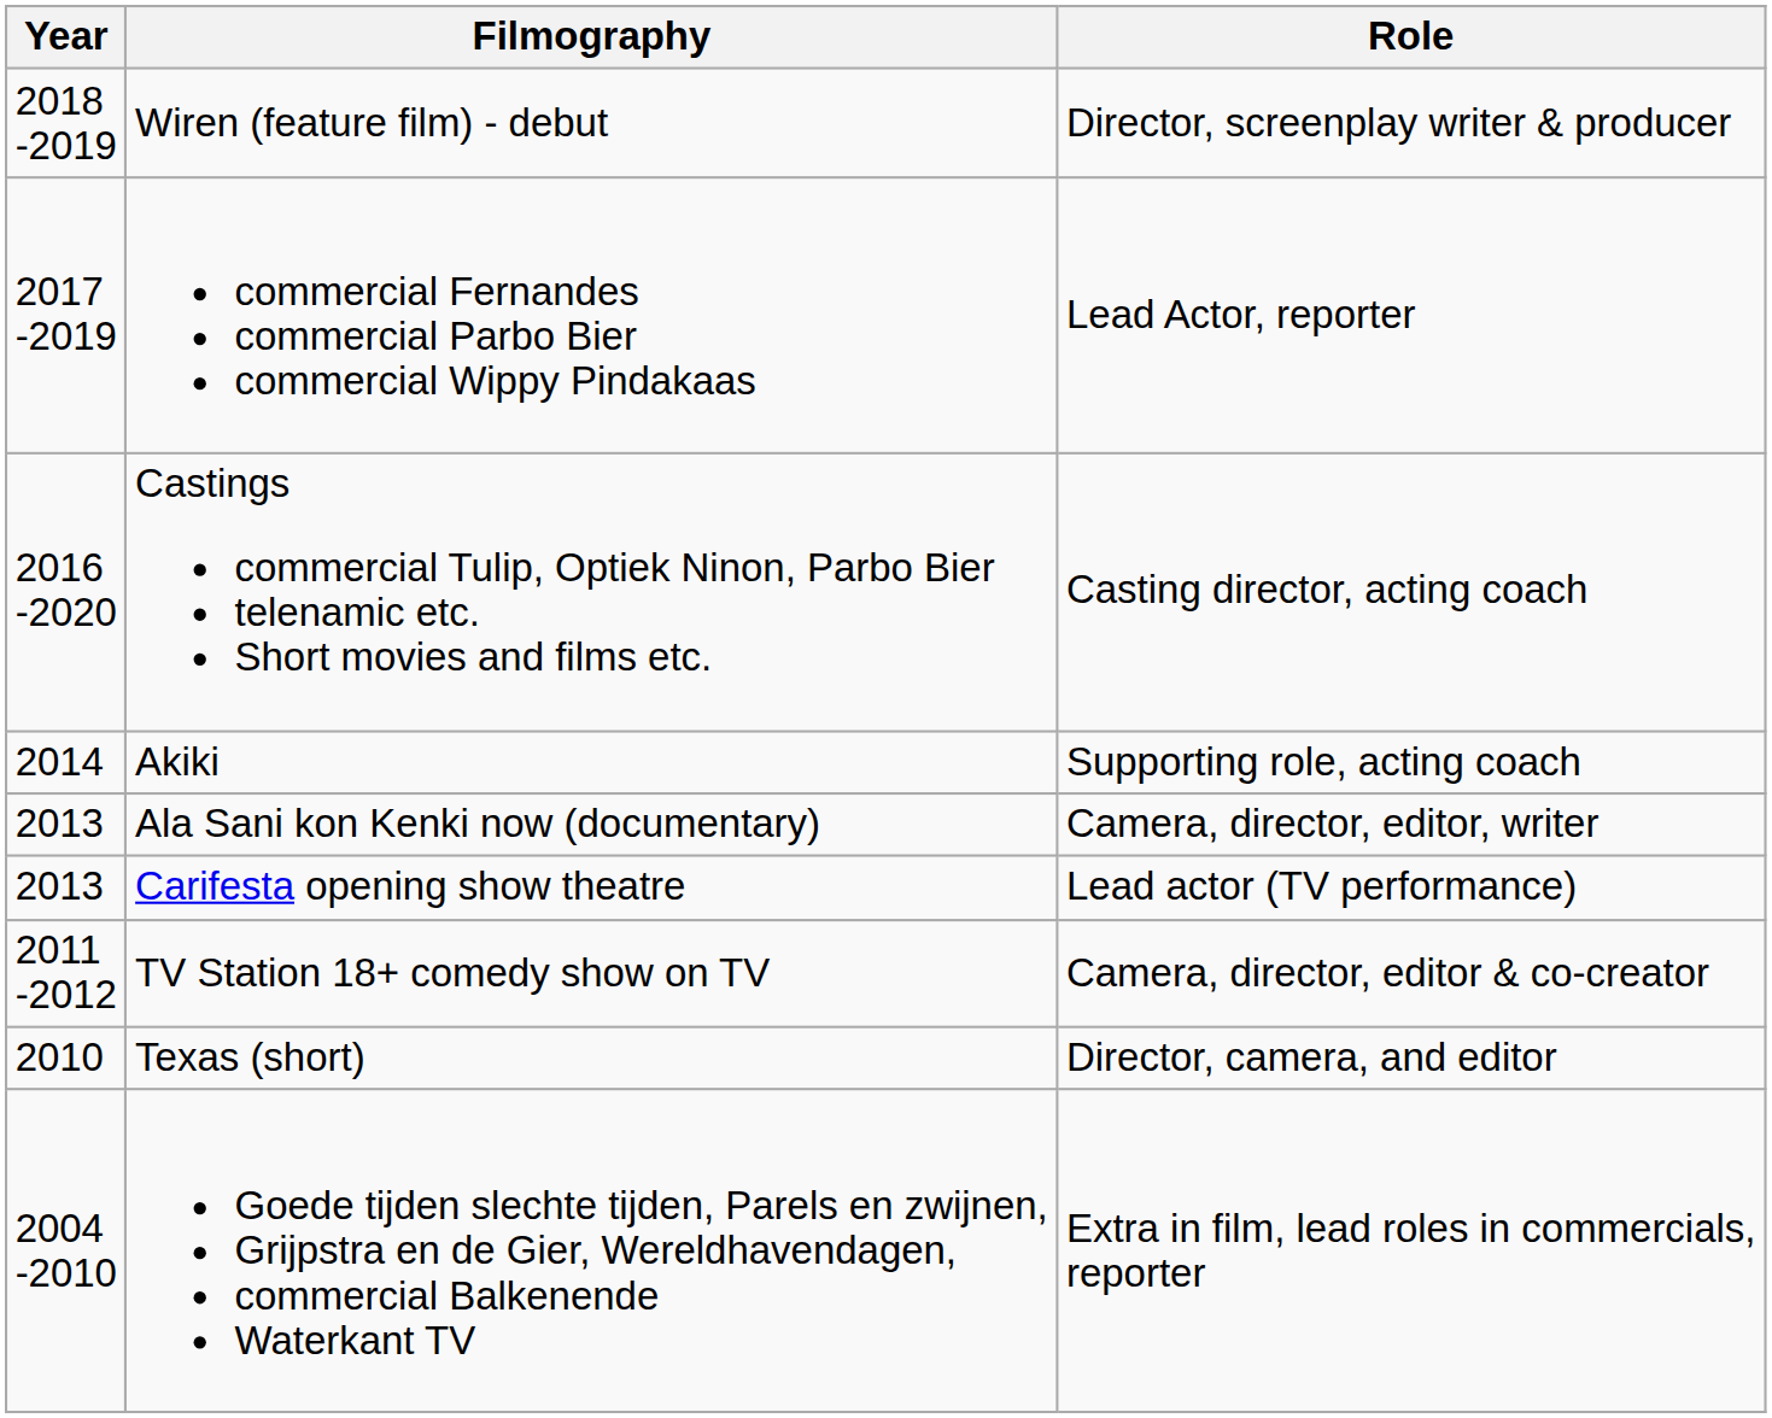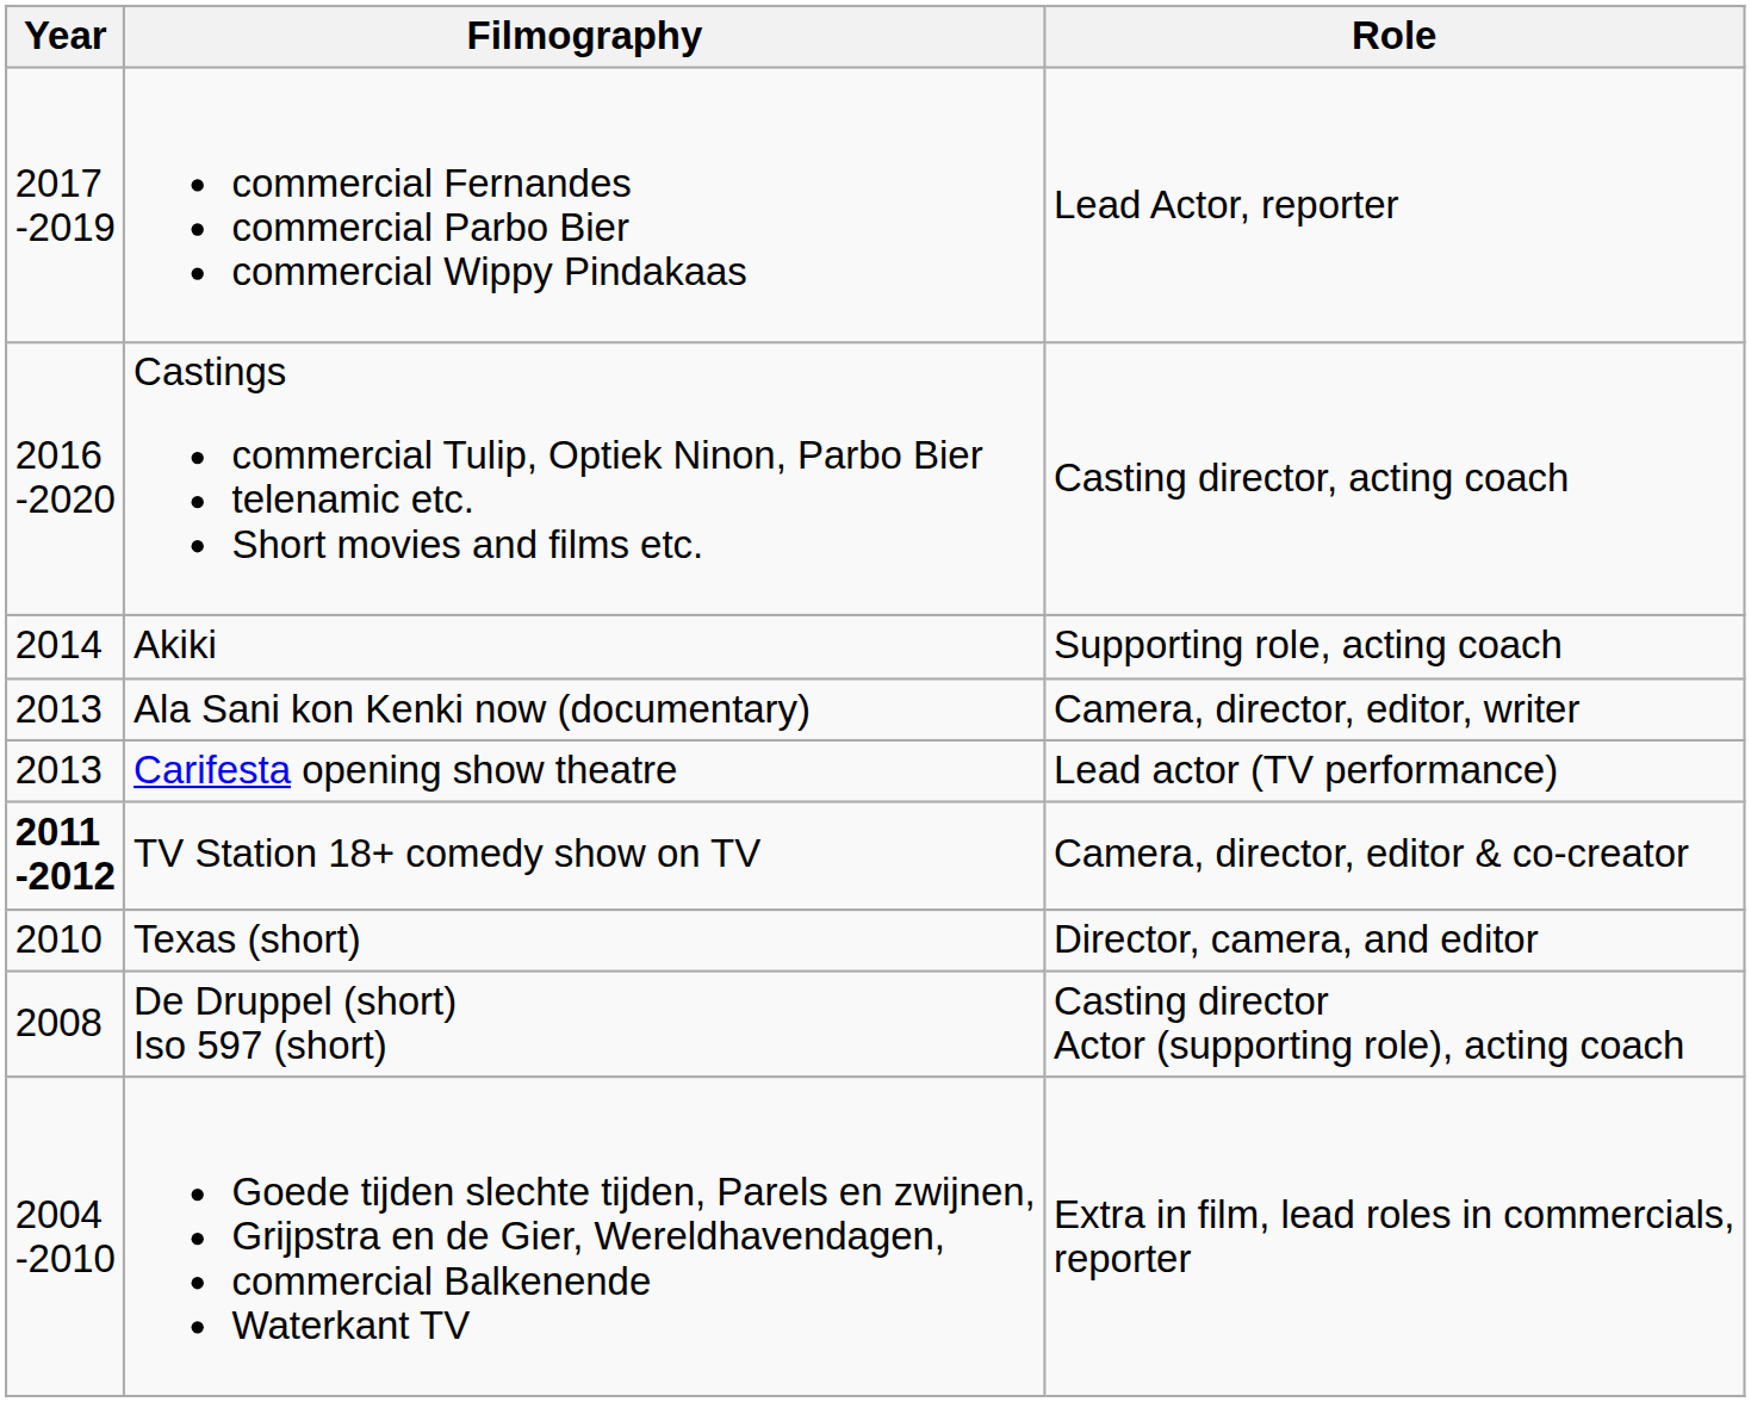 <table class="wikitable">
 <tr>
 <th>Year</th>
 <th>Filmography</th>
 <th>Role</th>
-</tr>
-<tr>
-<td>2018<br>-2019</td>
-<td>Wiren (feature film) - debut</td>
-<td>Director, screenplay writer & producer</td>
 </tr>
 <tr>
 <td>2017<br>-2019</td>
 <td><br><ul><li>commercial Fernandes</li><li>commercial Parbo Bier</li><li>commercial Wippy Pindakaas</li></ul></td>
 <td>Lead Actor, reporter</td>
 </tr>
 <tr>
 <td>2016<br>-2020</td>
 <td>Castings<br><ul><li>commercial Tulip, Optiek Ninon, Parbo Bier</li><li>telenamic etc.</li><li>Short movies and films etc.</li></ul></td>
 <td>Casting director, acting coach</td>
 </tr>
 <tr>
 <td>2014</td>
 <td>Akiki </td>
 <td>Supporting role, acting coach</td>
 </tr>
 <tr>
 <td>2013</td>
 <td>Ala Sani kon Kenki now (documentary)</td>
 <td>Camera, director, editor, writer</td>
 </tr>
 <tr>
 <td>2013</td>
 <td><a href='#'>Carifesta</a> opening show theatre</td>
 <td>Lead actor (TV performance)</td>
 </tr>
 <tr>
-<td>2011<br>-2012</td>
+<td><strong>2011<br>-2012</strong></td>
 <td>TV Station 18+ comedy show on TV</td>
 <td>Camera, director, editor & co-creator</td>
 </tr>
 <tr>
 <td>2010</td>
 <td>Texas (short)</td>
 <td>Director, camera, and editor</td>
 </tr>
 <tr>
+<td>2008</td>
+<td>De Druppel (short)<br>Iso 597 (short)</td>
+<td>Casting director<br>Actor (supporting role), acting coach</td>
+</tr>
+<tr>
 <td>2004<br>-2010</td>
 <td><br><ul><li>Goede tijden slechte tijden, Parels en zwijnen,</li><li>Grijpstra en de Gier, Wereldhavendagen,</li><li>commercial Balkenende</li><li>Waterkant TV</li></ul></td>
 <td>Extra in film, lead roles in commercials,<br>reporter</td>
 </tr>
 </table>
